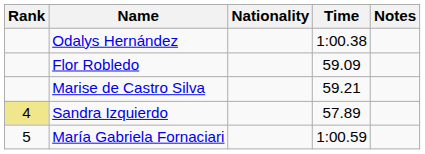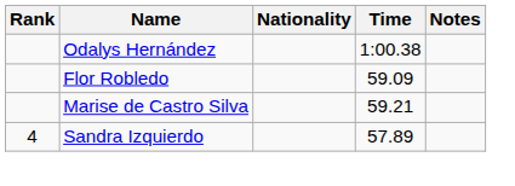 <table class="wikitable sortable" style="text-align:center">
 <tr>
 <th>Rank</th>
 <th>Name</th>
 <th>Nationality</th>
 <th>Time</th>
 <th>Notes</th>
 </tr>
 <tr>
 <td align=center></td>
 <td align=left><a href='#'>Odalys Hernández</a></td>
 <td align=left></td>
 <td>1:00.38</td>
 <td></td>
 </tr>
 <tr>
 <td align=center></td>
 <td align=left><a href='#'>Flor Robledo</a></td>
 <td align=left></td>
 <td>59.09</td>
 <td></td>
 </tr>
 <tr>
 <td align=center></td>
 <td align=left><a href='#'>Marise de Castro Silva</a></td>
 <td align=left></td>
 <td>59.21</td>
 <td></td>
 </tr>
 <tr>
-<td align=center style="background: khaki;">4</td>
+<td align=center>4</td>
 <td align=left><a href='#'>Sandra Izquierdo</a></td>
 <td align=left></td>
 <td>57.89</td>
 <td></td>
 </tr>
-<tr>
-<td align=center>5</td>
-<td align=left><a href='#'>María Gabriela Fornaciari</a></td>
-<td align=left></td>
-<td>1:00.59</td>
-<td></td>
-</tr>
 </table>
